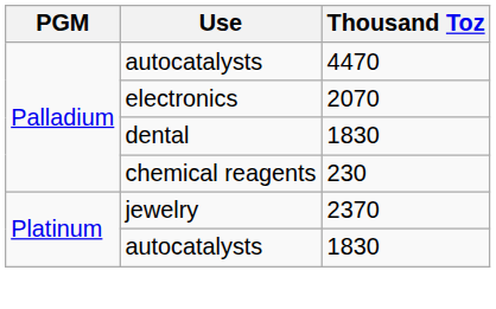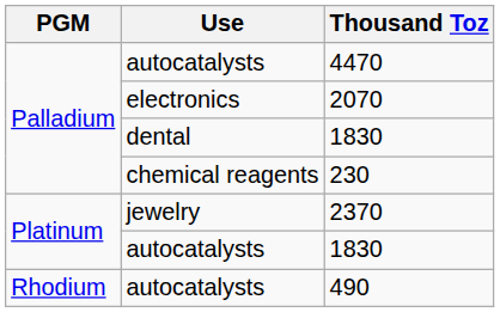 <table class=wikitable>
 <tr>
 <th>PGM</th>
 <th>Use</th>
 <th>Thousand <a href='#'>Toz</a></th>
 </tr>
 <tr>
 <td rowspan=4><a href='#'>Palladium</a></td>
 <td>autocatalysts</td>
 <td>4470</td>
 </tr>
 <tr>
 <td>electronics</td>
 <td>2070</td>
 </tr>
 <tr>
 <td>dental</td>
 <td>1830</td>
 </tr>
 <tr>
 <td>chemical reagents</td>
 <td>230</td>
 </tr>
 <tr>
 <td rowspan=2><a href='#'>Platinum</a></td>
 <td>jewelry</td>
 <td>2370</td>
 </tr>
 <tr>
 <td>autocatalysts</td>
 <td>1830</td>
 </tr>
+<tr>
+<td><a href='#'>Rhodium</a></td>
+<td>autocatalysts</td>
+<td>490</td>
+</tr>
 </table>
